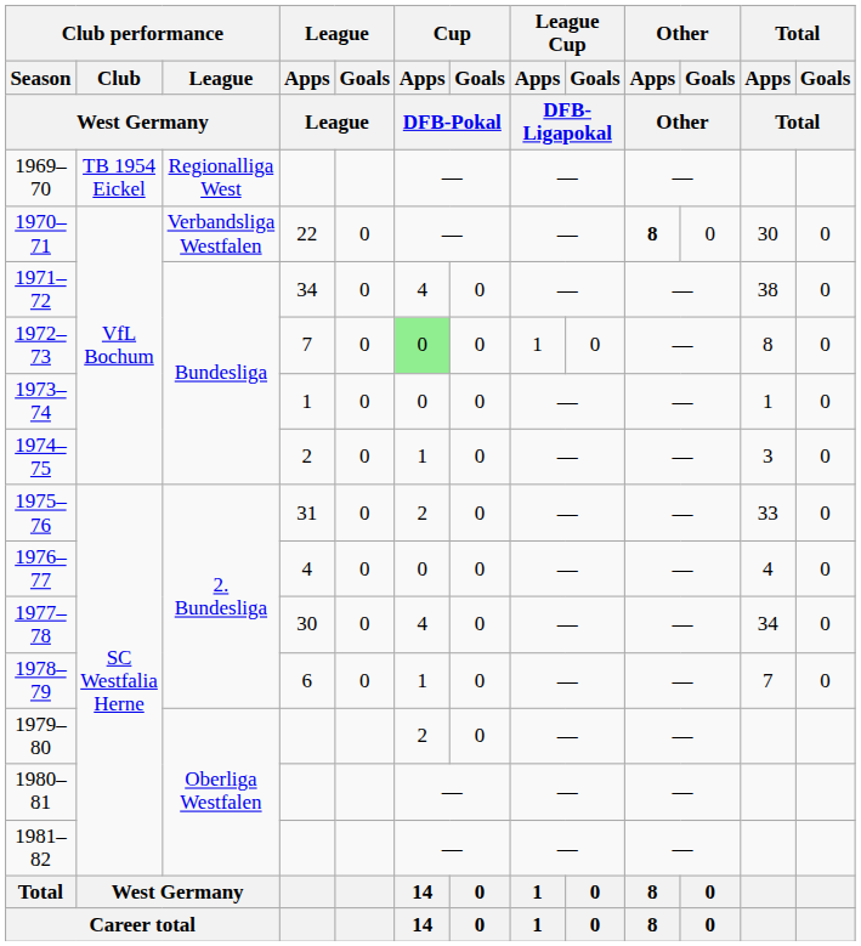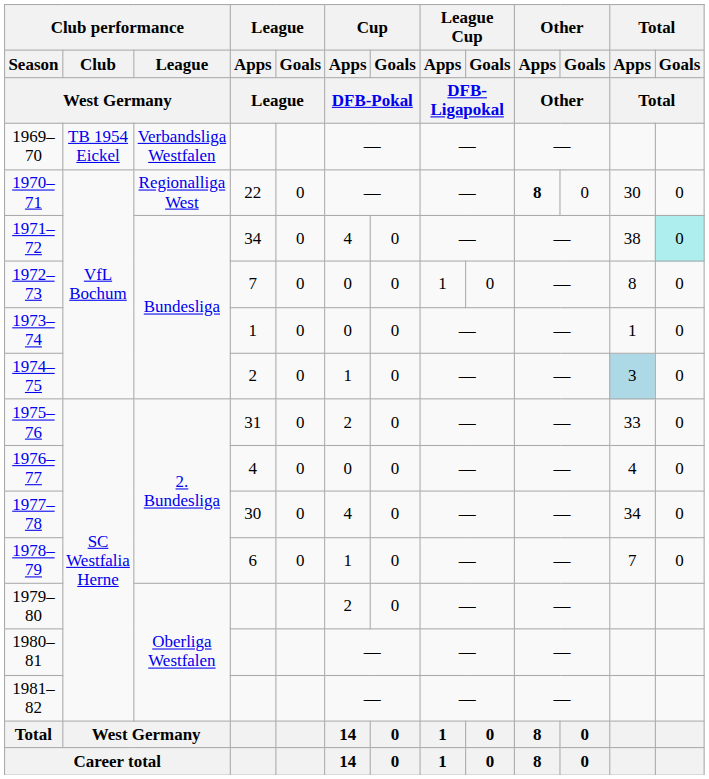 <table class="wikitable" style="text-align:center">
 <tr>
 <th colspan=3>Club performance</th>
 <th colspan=2>League</th>
 <th colspan=2>Cup</th>
 <th colspan=2>League Cup</th>
 <th colspan=2>Other</th>
 <th colspan=2>Total</th>
 </tr>
 <tr>
 <th>Season</th>
 <th>Club</th>
 <th>League</th>
 <th>Apps</th>
 <th>Goals</th>
 <th>Apps</th>
 <th>Goals</th>
 <th>Apps</th>
 <th>Goals</th>
 <th>Apps</th>
 <th>Goals</th>
 <th>Apps</th>
 <th>Goals</th>
 </tr>
 <tr>
 <th colspan=3>West Germany</th>
 <th colspan=2>League</th>
 <th colspan=2><a href='#'>DFB-Pokal</a></th>
 <th colspan=2><a href='#'>DFB-Ligapokal</a></th>
 <th colspan=2>Other</th>
 <th colspan=2>Total</th>
 </tr>
 <tr>
 <td>1969–70</td>
 <td><a href='#'>TB 1954 Eickel</a></td>
-<td><a href='#'>Regionalliga West</a></td>
+<td><a href='#'>Verbandsliga Westfalen</a></td>
 <td></td>
 <td></td>
 <td colspan="2">—</td>
 <td colspan="2">—</td>
 <td colspan="2">—</td>
 <td></td>
 <td></td>
 </tr>
 <tr>
 <td><a href='#'>1970–71</a></td>
 <td rowspan="5"><a href='#'>VfL Bochum</a></td>
-<td><a href='#'>Verbandsliga Westfalen</a></td>
+<td><a href='#'>Regionalliga West</a></td>
 <td>22</td>
 <td>0</td>
 <td colspan="2">—</td>
 <td colspan="2">—</td>
 <td><strong>8</strong></td>
 <td>0</td>
 <td>30</td>
 <td>0</td>
 </tr>
 <tr>
 <td><a href='#'>1971–72</a></td>
 <td rowspan="4"><a href='#'>Bundesliga</a></td>
 <td>34</td>
 <td>0</td>
 <td>4</td>
 <td>0</td>
 <td colspan="2">—</td>
 <td colspan="2">—</td>
 <td>38</td>
-<td>0</td>
+<td style="background: paleturquoise;">0</td>
 </tr>
 <tr>
 <td><a href='#'>1972–73</a></td>
 <td>7</td>
 <td>0</td>
-<td style="background: lightgreen;">0</td>
+<td>0</td>
 <td>0</td>
 <td>1</td>
 <td>0</td>
 <td colspan="2">—</td>
 <td>8</td>
 <td>0</td>
 </tr>
 <tr>
 <td><a href='#'>1973–74</a></td>
 <td>1</td>
 <td>0</td>
 <td>0</td>
 <td>0</td>
 <td colspan="2">—</td>
 <td colspan="2">—</td>
 <td>1</td>
 <td>0</td>
 </tr>
 <tr>
 <td><a href='#'>1974–75</a></td>
 <td>2</td>
 <td>0</td>
 <td>1</td>
 <td>0</td>
 <td colspan="2">—</td>
 <td colspan="2">—</td>
-<td>3</td>
+<td style="background: lightblue;">3</td>
 <td>0</td>
 </tr>
 <tr>
 <td><a href='#'>1975–76</a></td>
 <td rowspan="7"><a href='#'>SC Westfalia Herne</a></td>
 <td rowspan="4"><a href='#'>2. Bundesliga</a></td>
 <td>31</td>
 <td>0</td>
 <td>2</td>
 <td>0</td>
 <td colspan="2">—</td>
 <td colspan="2">—</td>
 <td>33</td>
 <td>0</td>
 </tr>
 <tr>
 <td><a href='#'>1976–77</a></td>
 <td>4</td>
 <td>0</td>
 <td>0</td>
 <td>0</td>
 <td colspan="2">—</td>
 <td colspan="2">—</td>
 <td>4</td>
 <td>0</td>
 </tr>
 <tr>
 <td><a href='#'>1977–78</a></td>
 <td>30</td>
 <td>0</td>
 <td>4</td>
 <td>0</td>
 <td colspan="2">—</td>
 <td colspan="2">—</td>
 <td>34</td>
 <td>0</td>
 </tr>
 <tr>
 <td><a href='#'>1978–79</a></td>
 <td>6</td>
 <td>0</td>
 <td>1</td>
 <td>0</td>
 <td colspan="2">—</td>
 <td colspan="2">—</td>
 <td>7</td>
 <td>0</td>
 </tr>
 <tr>
 <td>1979–80</td>
 <td rowspan="3"><a href='#'>Oberliga Westfalen</a></td>
 <td></td>
 <td></td>
 <td>2</td>
 <td>0</td>
 <td colspan="2">—</td>
 <td colspan="2">—</td>
 <td></td>
 <td></td>
 </tr>
 <tr>
 <td>1980–81</td>
 <td></td>
 <td></td>
 <td colspan="2">—</td>
 <td colspan="2">—</td>
 <td colspan="2">—</td>
 <td></td>
 <td></td>
 </tr>
 <tr>
 <td>1981–82</td>
 <td></td>
 <td></td>
 <td colspan="2">—</td>
 <td colspan="2">—</td>
 <td colspan="2">—</td>
 <td></td>
 <td></td>
 </tr>
 <tr>
 <th rowspan=1>Total</th>
 <th colspan=2>West Germany</th>
 <th></th>
 <th></th>
 <th>14</th>
 <th>0</th>
 <th>1</th>
 <th>0</th>
 <th>8</th>
 <th>0</th>
 <th></th>
 <th></th>
 </tr>
 <tr>
 <th colspan=3>Career total</th>
 <th></th>
 <th></th>
 <th>14</th>
 <th>0</th>
 <th>1</th>
 <th>0</th>
 <th>8</th>
 <th>0</th>
 <th></th>
 <th></th>
 </tr>
 </table>
